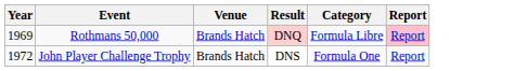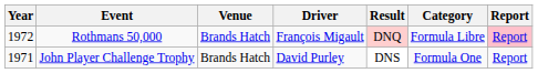 <table class="wikitable" style="text-align:center; font-size:95%">
 <tr>
 <th>Year</th>
 <th>Event</th>
 <th>Venue</th>
+<th>Driver</th>
 <th>Result</th>
 <th>Category</th>
 <th>Report</th>
 </tr>
 <tr>
-<td>1969</td>
+<td>1972</td>
 <td><a href='#'>Rothmans 50,000</a></td>
 <td><a href='#'>Brands Hatch</a></td>
+<td align="left"> <a href='#'>François Migault</a></td>
 <td style="background:#FFCFCF;">DNQ</td>
 <td><a href='#'>Formula Libre</a></td>
 <td style="background: pink;"><a href='#'>Report</a></td>
 </tr>
 <tr>
-<td>1972</td>
+<td>1971</td>
 <td><a href='#'>John Player Challenge Trophy</a></td>
 <td>Brands Hatch</td>
+<td align="left"> <a href='#'>David Purley</a></td>
 <td style="background:#FFFFFF;">DNS</td>
 <td><a href='#'>Formula One</a></td>
 <td><a href='#'>Report</a></td>
 </tr>
 </table>
